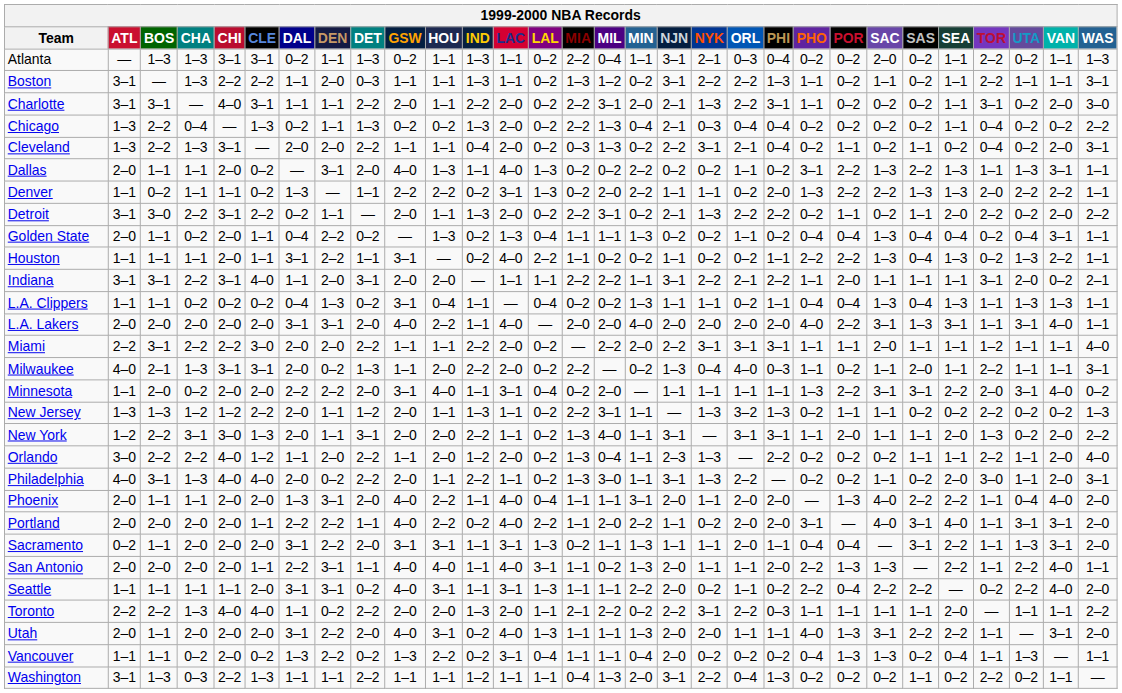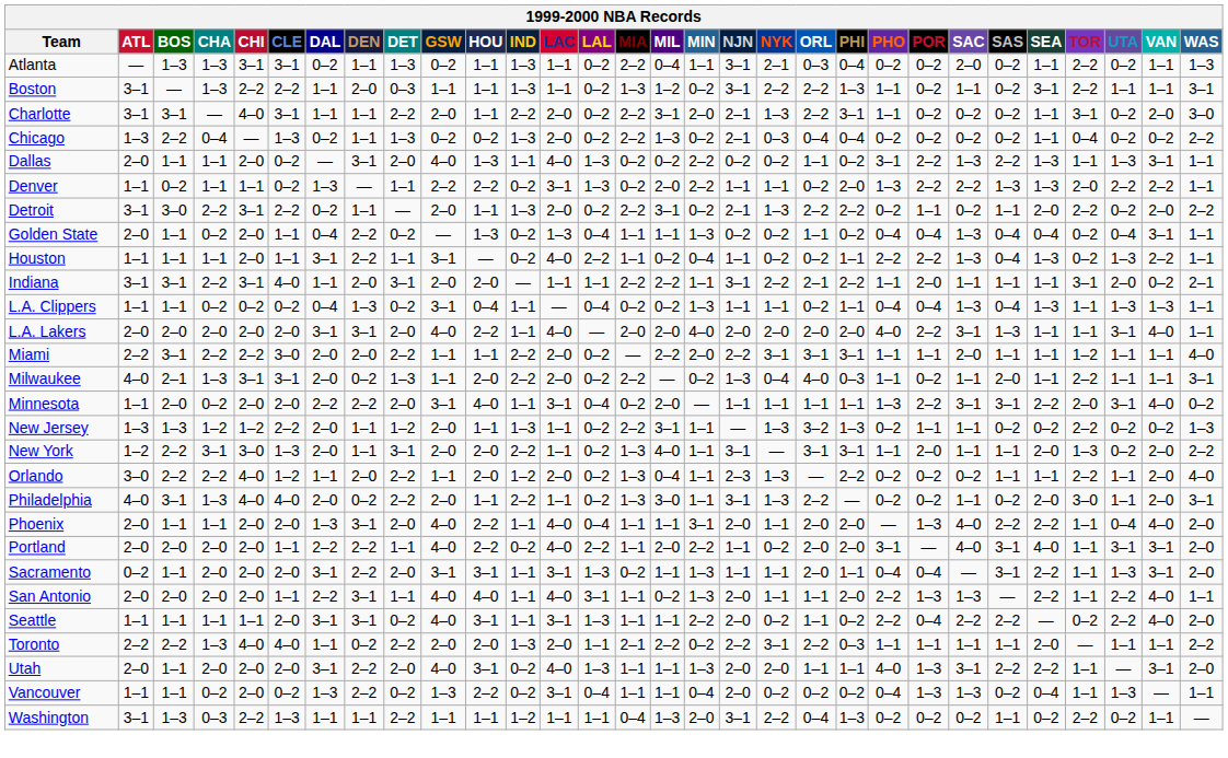 <table class="wikitable" style="font-size:90%; text-align:center;">
 <tr>
 <th colspan=30>1999-2000 NBA Records</th>
 </tr>
 <tr>
 <th width=100>Team</th>
 <th style="background:#CA102F;color:#FFFFFF;width=35">ATL</th>
 <th style="background:#006400;color:#FFFFFF;width=35">BOS</th>
 <th style="background:#008080;color:#FFFFFF;width=35">CHA</th>
 <th style="background:#BA0C2F;color:#FFFFFF;width=35">CHI</th>
 <th style="background:#000000;color:#5787DC;width=35">CLE</th>
 <th style="background:#00008B;color:#FFFFFF;width=35">DAL</th>
 <th style="background:#141A44;color:#C69966;width=35">DEN</th>
 <th style="background:#008080;color:#FFFFFF;width=35">DET</th>
 <th style="background:#031E41;color:#FEA302;width=35">GSW</th>
 <th style="background:#1D2951;color:#FFFFFF;width=35">HOU</th>
 <th style="background:#081F3F;color:#FDCC04;width=35">IND</th>
 <th style="background:#D40032;color:#1A2E8B;width=35">LAC</th>
 <th style="background:#800080;color:#FFD700;width=35">LAL</th>
 <th style="background:#000000;color:#8B0000;width=35">MIA</th>
 <th style="background:#4B0082;color:#FFFFFF;width=35">MIL</th>
 <th style="background:#236192;color:#FFFFFF;width=35">MIN</th>
 <th style="background:#031E41;color:#CED5DD;width=35">NJN</th>
 <th style="background:#003593;color:#FF4F03;width=35">NYK</th>
 <th style="background:#0056B5;color:#FFFFFF;width=35">ORL</th>
 <th style="background:#000000;color:#BB9754;width=35">PHI</th>
 <th style="background:#5F24A0;color:#FF6303;width=35">PHO</th>
 <th style="background:#000000;color:#C90F2E;width=35">POR</th>
 <th style="background:#6846A8;color:#FFFFFF;width=35">SAC</th>
 <th style="background:#000000;color:#C0C0C0;width=35">SAS</th>
 <th style="background:#173F36;color:#FFFFFF;width=35">SEA</th>
 <th style="background:#7436BF;color:#BE0F34;width=35">TOR</th>
 <th style="background:#644A9C;color:#149BC7;width=35">UTA</th>
 <th style="background:#00B2AA;color:#FFFFFF;width=35">VAN</th>
 <th style="background:#236192;color:#FFFFFF;width=35">WAS</th>
 </tr>
 <tr>
 <td style="text-align:left;">Atlanta</td>
 <td>—</td>
 <td>1–3</td>
 <td>1–3</td>
 <td>3–1</td>
 <td>3–1</td>
 <td>0–2</td>
 <td>1–1</td>
 <td>1–3</td>
 <td>0–2</td>
 <td>1–1</td>
 <td>1–3</td>
 <td>1–1</td>
 <td>0–2</td>
 <td>2–2</td>
 <td>0–4</td>
 <td>1–1</td>
 <td>3–1</td>
 <td>2–1</td>
 <td>0–3</td>
 <td>0–4</td>
 <td>0–2</td>
 <td>0–2</td>
 <td>2–0</td>
 <td>0–2</td>
 <td>1–1</td>
 <td>2–2</td>
 <td>0–2</td>
 <td>1–1</td>
 <td>1–3</td>
 </tr>
 <tr>
 <td style="text-align:left;"><a href='#'>Boston</a></td>
 <td>3–1</td>
 <td>—</td>
 <td>1–3</td>
 <td>2–2</td>
 <td>2–2</td>
 <td>1–1</td>
 <td>2–0</td>
 <td>0–3</td>
 <td>1–1</td>
 <td>1–1</td>
 <td>1–3</td>
 <td>1–1</td>
 <td>0–2</td>
 <td>1–3</td>
 <td>1–2</td>
 <td>0–2</td>
 <td>3–1</td>
 <td>2–2</td>
 <td>2–2</td>
 <td>1–3</td>
 <td>1–1</td>
 <td>0–2</td>
 <td>1–1</td>
 <td>0–2</td>
-<td>1–1</td>
+<td>3–1</td>
 <td>2–2</td>
 <td>1–1</td>
 <td>1–1</td>
 <td>3–1</td>
 </tr>
 <tr>
 <td style="text-align:left;"><a href='#'>Charlotte</a></td>
 <td>3–1</td>
 <td>3–1</td>
 <td>—</td>
 <td>4–0</td>
 <td>3–1</td>
 <td>1–1</td>
 <td>1–1</td>
 <td>2–2</td>
 <td>2–0</td>
 <td>1–1</td>
 <td>2–2</td>
 <td>2–0</td>
 <td>0–2</td>
 <td>2–2</td>
 <td>3–1</td>
 <td>2–0</td>
 <td>2–1</td>
 <td>1–3</td>
 <td>2–2</td>
 <td>3–1</td>
 <td>1–1</td>
 <td>0–2</td>
 <td>0–2</td>
 <td>0–2</td>
 <td>1–1</td>
 <td>3–1</td>
 <td>0–2</td>
 <td>2–0</td>
 <td>3–0</td>
 </tr>
 <tr>
 <td style="text-align:left;"><a href='#'>Chicago</a></td>
 <td>1–3</td>
 <td>2–2</td>
 <td>0–4</td>
 <td>—</td>
 <td>1–3</td>
 <td>0–2</td>
 <td>1–1</td>
 <td>1–3</td>
 <td>0–2</td>
 <td>0–2</td>
 <td>1–3</td>
 <td>2–0</td>
 <td>0–2</td>
 <td>2–2</td>
 <td>1–3</td>
-<td>0–4</td>
+<td>0–2</td>
 <td>2–1</td>
 <td>0–3</td>
 <td>0–4</td>
 <td>0–4</td>
 <td>0–2</td>
 <td>0–2</td>
 <td>0–2</td>
 <td>0–2</td>
 <td>1–1</td>
 <td>0–4</td>
 <td>0–2</td>
 <td>0–2</td>
 <td>2–2</td>
-</tr>
-<tr>
-<td style="text-align:left;"><a href='#'>Cleveland</a></td>
-<td>1–3</td>
-<td>2–2</td>
-<td>1–3</td>
-<td>3–1</td>
-<td>—</td>
-<td>2–0</td>
-<td>2–0</td>
-<td>2–2</td>
-<td>1–1</td>
-<td>1–1</td>
-<td>0–4</td>
-<td>2–0</td>
-<td>0–2</td>
-<td>0–3</td>
-<td>1–3</td>
-<td>0–2</td>
-<td>2–2</td>
-<td>3–1</td>
-<td>2–1</td>
-<td>0–4</td>
-<td>0–2</td>
-<td>1–1</td>
-<td>0–2</td>
-<td>1–1</td>
-<td>0–2</td>
-<td>0–4</td>
-<td>0–2</td>
-<td>2–0</td>
-<td>3–1</td>
 </tr>
 <tr>
 <td style="text-align:left;"><a href='#'>Dallas</a></td>
 <td>2–0</td>
 <td>1–1</td>
 <td>1–1</td>
 <td>2–0</td>
 <td>0–2</td>
 <td>—</td>
 <td>3–1</td>
 <td>2–0</td>
 <td>4–0</td>
 <td>1–3</td>
 <td>1–1</td>
 <td>4–0</td>
 <td>1–3</td>
 <td>0–2</td>
 <td>0–2</td>
 <td>2–2</td>
 <td>0–2</td>
 <td>0–2</td>
 <td>1–1</td>
 <td>0–2</td>
 <td>3–1</td>
 <td>2–2</td>
 <td>1–3</td>
 <td>2–2</td>
 <td>1–3</td>
 <td>1–1</td>
 <td>1–3</td>
 <td>3–1</td>
 <td>1–1</td>
 </tr>
 <tr>
 <td style="text-align:left;"><a href='#'>Denver</a></td>
 <td>1–1</td>
 <td>0–2</td>
 <td>1–1</td>
 <td>1–1</td>
 <td>0–2</td>
 <td>1–3</td>
 <td>—</td>
 <td>1–1</td>
 <td>2–2</td>
 <td>2–2</td>
 <td>0–2</td>
 <td>3–1</td>
 <td>1–3</td>
 <td>0–2</td>
 <td>2–0</td>
 <td>2–2</td>
 <td>1–1</td>
 <td>1–1</td>
 <td>0–2</td>
 <td>2–0</td>
 <td>1–3</td>
 <td>2–2</td>
 <td>2–2</td>
 <td>1–3</td>
 <td>1–3</td>
 <td>2–0</td>
 <td>2–2</td>
 <td>2–2</td>
 <td>1–1</td>
 </tr>
 <tr>
 <td style="text-align:left;"><a href='#'>Detroit</a></td>
 <td>3–1</td>
 <td>3–0</td>
 <td>2–2</td>
 <td>3–1</td>
 <td>2–2</td>
 <td>0–2</td>
 <td>1–1</td>
 <td>—</td>
 <td>2–0</td>
 <td>1–1</td>
 <td>1–3</td>
 <td>2–0</td>
 <td>0–2</td>
 <td>2–2</td>
 <td>3–1</td>
 <td>0–2</td>
 <td>2–1</td>
 <td>1–3</td>
 <td>2–2</td>
 <td>2–2</td>
 <td>0–2</td>
 <td>1–1</td>
 <td>0–2</td>
 <td>1–1</td>
 <td>2–0</td>
 <td>2–2</td>
 <td>0–2</td>
 <td>2–0</td>
 <td>2–2</td>
 </tr>
 <tr>
 <td style="text-align:left;"><a href='#'>Golden State</a></td>
 <td>2–0</td>
 <td>1–1</td>
 <td>0–2</td>
 <td>2–0</td>
 <td>1–1</td>
 <td>0–4</td>
 <td>2–2</td>
 <td>0–2</td>
 <td>—</td>
 <td>1–3</td>
 <td>0–2</td>
 <td>1–3</td>
 <td>0–4</td>
 <td>1–1</td>
 <td>1–1</td>
 <td>1–3</td>
 <td>0–2</td>
 <td>0–2</td>
 <td>1–1</td>
 <td>0–2</td>
 <td>0–4</td>
 <td>0–4</td>
 <td>1–3</td>
 <td>0–4</td>
 <td>0–4</td>
 <td>0–2</td>
 <td>0–4</td>
 <td>3–1</td>
 <td>1–1</td>
 </tr>
 <tr>
 <td style="text-align:left;"><a href='#'>Houston</a></td>
 <td>1–1</td>
 <td>1–1</td>
 <td>1–1</td>
 <td>2–0</td>
 <td>1–1</td>
 <td>3–1</td>
 <td>2–2</td>
 <td>1–1</td>
 <td>3–1</td>
 <td>—</td>
 <td>0–2</td>
 <td>4–0</td>
 <td>2–2</td>
 <td>1–1</td>
 <td>0–2</td>
-<td>0–2</td>
+<td>0–4</td>
 <td>1–1</td>
 <td>0–2</td>
 <td>0–2</td>
 <td>1–1</td>
 <td>2–2</td>
 <td>2–2</td>
 <td>1–3</td>
 <td>0–4</td>
 <td>1–3</td>
 <td>0–2</td>
 <td>1–3</td>
 <td>2–2</td>
 <td>1–1</td>
 </tr>
 <tr>
 <td style="text-align:left;"><a href='#'>Indiana</a></td>
 <td>3–1</td>
 <td>3–1</td>
 <td>2–2</td>
 <td>3–1</td>
 <td>4–0</td>
 <td>1–1</td>
 <td>2–0</td>
 <td>3–1</td>
 <td>2–0</td>
 <td>2–0</td>
 <td>—</td>
 <td>1–1</td>
 <td>1–1</td>
 <td>2–2</td>
 <td>2–2</td>
 <td>1–1</td>
 <td>3–1</td>
 <td>2–2</td>
 <td>2–1</td>
 <td>2–2</td>
 <td>1–1</td>
 <td>2–0</td>
 <td>1–1</td>
 <td>1–1</td>
 <td>1–1</td>
 <td>3–1</td>
 <td>2–0</td>
 <td>0–2</td>
 <td>2–1</td>
 </tr>
 <tr>
 <td style="text-align:left;"><a href='#'>L.A. Clippers</a></td>
 <td>1–1</td>
 <td>1–1</td>
 <td>0–2</td>
 <td>0–2</td>
 <td>0–2</td>
 <td>0–4</td>
 <td>1–3</td>
 <td>0–2</td>
 <td>3–1</td>
 <td>0–4</td>
 <td>1–1</td>
 <td>—</td>
 <td>0–4</td>
 <td>0–2</td>
 <td>0–2</td>
 <td>1–3</td>
 <td>1–1</td>
 <td>1–1</td>
 <td>0–2</td>
 <td>1–1</td>
 <td>0–4</td>
 <td>0–4</td>
 <td>1–3</td>
 <td>0–4</td>
 <td>1–3</td>
 <td>1–1</td>
 <td>1–3</td>
 <td>1–3</td>
 <td>1–1</td>
 </tr>
 <tr>
 <td style="text-align:left;"><a href='#'>L.A. Lakers</a></td>
 <td>2–0</td>
 <td>2–0</td>
 <td>2–0</td>
 <td>2–0</td>
 <td>2–0</td>
 <td>3–1</td>
 <td>3–1</td>
 <td>2–0</td>
 <td>4–0</td>
 <td>2–2</td>
 <td>1–1</td>
 <td>4–0</td>
 <td>—</td>
 <td>2–0</td>
 <td>2–0</td>
 <td>4–0</td>
 <td>2–0</td>
 <td>2–0</td>
 <td>2–0</td>
 <td>2–0</td>
 <td>4–0</td>
 <td>2–2</td>
 <td>3–1</td>
 <td>1–3</td>
-<td>3–1</td>
+<td>1–1</td>
 <td>1–1</td>
 <td>3–1</td>
 <td>4–0</td>
 <td>1–1</td>
 </tr>
 <tr>
 <td style="text-align:left;"><a href='#'>Miami</a></td>
 <td>2–2</td>
 <td>3–1</td>
 <td>2–2</td>
 <td>2–2</td>
 <td>3–0</td>
 <td>2–0</td>
 <td>2–0</td>
 <td>2–2</td>
 <td>1–1</td>
 <td>1–1</td>
 <td>2–2</td>
 <td>2–0</td>
 <td>0–2</td>
 <td>—</td>
 <td>2–2</td>
 <td>2–0</td>
 <td>2–2</td>
 <td>3–1</td>
 <td>3–1</td>
 <td>3–1</td>
 <td>1–1</td>
 <td>1–1</td>
 <td>2–0</td>
 <td>1–1</td>
 <td>1–1</td>
 <td>1–2</td>
 <td>1–1</td>
 <td>1–1</td>
 <td>4–0</td>
 </tr>
 <tr>
 <td style="text-align:left;"><a href='#'>Milwaukee</a></td>
 <td>4–0</td>
 <td>2–1</td>
 <td>1–3</td>
 <td>3–1</td>
 <td>3–1</td>
 <td>2–0</td>
 <td>0–2</td>
 <td>1–3</td>
 <td>1–1</td>
 <td>2–0</td>
 <td>2–2</td>
 <td>2–0</td>
 <td>0–2</td>
 <td>2–2</td>
 <td>—</td>
 <td>0–2</td>
 <td>1–3</td>
 <td>0–4</td>
 <td>4–0</td>
 <td>0–3</td>
 <td>1–1</td>
 <td>0–2</td>
 <td>1–1</td>
 <td>2–0</td>
 <td>1–1</td>
 <td>2–2</td>
 <td>1–1</td>
 <td>1–1</td>
 <td>3–1</td>
 </tr>
 <tr>
 <td style="text-align:left;"><a href='#'>Minnesota</a></td>
 <td>1–1</td>
 <td>2–0</td>
 <td>0–2</td>
 <td>2–0</td>
 <td>2–0</td>
 <td>2–2</td>
 <td>2–2</td>
 <td>2–0</td>
 <td>3–1</td>
 <td>4–0</td>
 <td>1–1</td>
 <td>3–1</td>
 <td>0–4</td>
 <td>0–2</td>
 <td>2–0</td>
 <td>—</td>
 <td>1–1</td>
 <td>1–1</td>
 <td>1–1</td>
 <td>1–1</td>
 <td>1–3</td>
 <td>2–2</td>
 <td>3–1</td>
 <td>3–1</td>
 <td>2–2</td>
 <td>2–0</td>
 <td>3–1</td>
 <td>4–0</td>
 <td>0–2</td>
 </tr>
 <tr>
 <td style="text-align:left;"><a href='#'>New Jersey</a></td>
 <td>1–3</td>
 <td>1–3</td>
 <td>1–2</td>
 <td>1–2</td>
 <td>2–2</td>
 <td>2–0</td>
 <td>1–1</td>
 <td>1–2</td>
 <td>2–0</td>
 <td>1–1</td>
 <td>1–3</td>
 <td>1–1</td>
 <td>0–2</td>
 <td>2–2</td>
 <td>3–1</td>
 <td>1–1</td>
 <td>—</td>
 <td>1–3</td>
 <td>3–2</td>
 <td>1–3</td>
 <td>0–2</td>
 <td>1–1</td>
 <td>1–1</td>
 <td>0–2</td>
 <td>0–2</td>
 <td>2–2</td>
 <td>0–2</td>
 <td>0–2</td>
 <td>1–3</td>
 </tr>
 <tr>
 <td style="text-align:left;"><a href='#'>New York</a></td>
 <td>1–2</td>
 <td>2–2</td>
 <td>3–1</td>
 <td>3–0</td>
 <td>1–3</td>
 <td>2–0</td>
 <td>1–1</td>
 <td>3–1</td>
 <td>2–0</td>
 <td>2–0</td>
 <td>2–2</td>
 <td>1–1</td>
 <td>0–2</td>
 <td>1–3</td>
 <td>4–0</td>
 <td>1–1</td>
 <td>3–1</td>
 <td>—</td>
 <td>3–1</td>
 <td>3–1</td>
 <td>1–1</td>
 <td>2–0</td>
 <td>1–1</td>
 <td>1–1</td>
 <td>2–0</td>
 <td>1–3</td>
 <td>0–2</td>
 <td>2–0</td>
 <td>2–2</td>
 </tr>
 <tr>
 <td style="text-align:left;"><a href='#'>Orlando</a></td>
 <td>3–0</td>
 <td>2–2</td>
 <td>2–2</td>
 <td>4–0</td>
 <td>1–2</td>
 <td>1–1</td>
 <td>2–0</td>
 <td>2–2</td>
 <td>1–1</td>
 <td>2–0</td>
 <td>1–2</td>
 <td>2–0</td>
 <td>0–2</td>
 <td>1–3</td>
 <td>0–4</td>
 <td>1–1</td>
 <td>2–3</td>
 <td>1–3</td>
 <td>—</td>
 <td>2–2</td>
 <td>0–2</td>
 <td>0–2</td>
 <td>0–2</td>
 <td>1–1</td>
 <td>1–1</td>
 <td>2–2</td>
 <td>1–1</td>
 <td>2–0</td>
 <td>4–0</td>
 </tr>
 <tr>
 <td style="text-align:left;"><a href='#'>Philadelphia</a></td>
 <td>4–0</td>
 <td>3–1</td>
 <td>1–3</td>
 <td>4–0</td>
 <td>4–0</td>
 <td>2–0</td>
 <td>0–2</td>
 <td>2–2</td>
 <td>2–0</td>
 <td>1–1</td>
 <td>2–2</td>
 <td>1–1</td>
 <td>0–2</td>
 <td>1–3</td>
 <td>3–0</td>
 <td>1–1</td>
 <td>3–1</td>
 <td>1–3</td>
 <td>2–2</td>
 <td>—</td>
 <td>0–2</td>
 <td>0–2</td>
 <td>1–1</td>
 <td>0–2</td>
 <td>2–0</td>
 <td>3–0</td>
 <td>1–1</td>
 <td>2–0</td>
 <td>3–1</td>
 </tr>
 <tr>
 <td style="text-align:left;"><a href='#'>Phoenix</a></td>
 <td>2–0</td>
 <td>1–1</td>
 <td>1–1</td>
 <td>2–0</td>
 <td>2–0</td>
 <td>1–3</td>
 <td>3–1</td>
 <td>2–0</td>
 <td>4–0</td>
 <td>2–2</td>
 <td>1–1</td>
 <td>4–0</td>
 <td>0–4</td>
 <td>1–1</td>
 <td>1–1</td>
 <td>3–1</td>
 <td>2–0</td>
 <td>1–1</td>
 <td>2–0</td>
 <td>2–0</td>
 <td>—</td>
 <td>1–3</td>
 <td>4–0</td>
 <td>2–2</td>
 <td>2–2</td>
 <td>1–1</td>
 <td>0–4</td>
 <td>4–0</td>
 <td>2–0</td>
 </tr>
 <tr>
 <td style="text-align:left;"><a href='#'>Portland</a></td>
 <td>2–0</td>
 <td>2–0</td>
 <td>2–0</td>
 <td>2–0</td>
 <td>1–1</td>
 <td>2–2</td>
 <td>2–2</td>
 <td>1–1</td>
 <td>4–0</td>
 <td>2–2</td>
 <td>0–2</td>
 <td>4–0</td>
 <td>2–2</td>
 <td>1–1</td>
 <td>2–0</td>
 <td>2–2</td>
 <td>1–1</td>
 <td>0–2</td>
 <td>2–0</td>
 <td>2–0</td>
 <td>3–1</td>
 <td>—</td>
 <td>4–0</td>
 <td>3–1</td>
 <td>4–0</td>
 <td>1–1</td>
 <td>3–1</td>
 <td>3–1</td>
 <td>2–0</td>
 </tr>
 <tr>
 <td style="text-align:left;"><a href='#'>Sacramento</a></td>
 <td>0–2</td>
 <td>1–1</td>
 <td>2–0</td>
 <td>2–0</td>
 <td>2–0</td>
 <td>3–1</td>
 <td>2–2</td>
 <td>2–0</td>
 <td>3–1</td>
 <td>3–1</td>
 <td>1–1</td>
 <td>3–1</td>
 <td>1–3</td>
 <td>0–2</td>
 <td>1–1</td>
 <td>1–3</td>
 <td>1–1</td>
 <td>1–1</td>
 <td>2–0</td>
 <td>1–1</td>
 <td>0–4</td>
 <td>0–4</td>
 <td>—</td>
 <td>3–1</td>
 <td>2–2</td>
 <td>1–1</td>
 <td>1–3</td>
 <td>3–1</td>
 <td>2–0</td>
 </tr>
 <tr>
 <td style="text-align:left;"><a href='#'>San Antonio</a></td>
 <td>2–0</td>
 <td>2–0</td>
 <td>2–0</td>
 <td>2–0</td>
 <td>1–1</td>
 <td>2–2</td>
 <td>3–1</td>
 <td>1–1</td>
 <td>4–0</td>
 <td>4–0</td>
 <td>1–1</td>
 <td>4–0</td>
 <td>3–1</td>
 <td>1–1</td>
 <td>0–2</td>
 <td>1–3</td>
 <td>2–0</td>
 <td>1–1</td>
 <td>1–1</td>
 <td>2–0</td>
 <td>2–2</td>
 <td>1–3</td>
 <td>1–3</td>
 <td>—</td>
 <td>2–2</td>
 <td>1–1</td>
 <td>2–2</td>
 <td>4–0</td>
 <td>1–1</td>
 </tr>
 <tr>
 <td style="text-align:left;"><a href='#'>Seattle</a></td>
 <td>1–1</td>
 <td>1–1</td>
 <td>1–1</td>
 <td>1–1</td>
 <td>2–0</td>
 <td>3–1</td>
 <td>3–1</td>
 <td>0–2</td>
 <td>4–0</td>
 <td>3–1</td>
 <td>1–1</td>
 <td>3–1</td>
 <td>1–3</td>
 <td>1–1</td>
 <td>1–1</td>
 <td>2–2</td>
 <td>2–0</td>
 <td>0–2</td>
 <td>1–1</td>
 <td>0–2</td>
 <td>2–2</td>
 <td>0–4</td>
 <td>2–2</td>
 <td>2–2</td>
 <td>—</td>
 <td>0–2</td>
 <td>2–2</td>
 <td>4–0</td>
 <td>2–0</td>
 </tr>
 <tr>
 <td style="text-align:left;"><a href='#'>Toronto</a></td>
 <td>2–2</td>
 <td>2–2</td>
 <td>1–3</td>
 <td>4–0</td>
 <td>4–0</td>
 <td>1–1</td>
 <td>0–2</td>
 <td>2–2</td>
 <td>2–0</td>
 <td>2–0</td>
 <td>1–3</td>
 <td>2–0</td>
 <td>1–1</td>
 <td>2–1</td>
 <td>2–2</td>
 <td>0–2</td>
 <td>2–2</td>
 <td>3–1</td>
 <td>2–2</td>
 <td>0–3</td>
 <td>1–1</td>
 <td>1–1</td>
 <td>1–1</td>
 <td>1–1</td>
 <td>2–0</td>
 <td>—</td>
 <td>1–1</td>
 <td>1–1</td>
 <td>2–2</td>
 </tr>
 <tr>
 <td style="text-align:left;"><a href='#'>Utah</a></td>
 <td>2–0</td>
 <td>1–1</td>
 <td>2–0</td>
 <td>2–0</td>
 <td>2–0</td>
 <td>3–1</td>
 <td>2–2</td>
 <td>2–0</td>
 <td>4–0</td>
 <td>3–1</td>
 <td>0–2</td>
 <td>4–0</td>
 <td>1–3</td>
 <td>1–1</td>
 <td>1–1</td>
 <td>1–3</td>
 <td>2–0</td>
 <td>2–0</td>
 <td>1–1</td>
 <td>1–1</td>
 <td>4–0</td>
 <td>1–3</td>
 <td>3–1</td>
 <td>2–2</td>
 <td>2–2</td>
 <td>1–1</td>
 <td>—</td>
 <td>3–1</td>
 <td>2–0</td>
 </tr>
 <tr>
 <td style="text-align:left;"><a href='#'>Vancouver</a></td>
 <td>1–1</td>
 <td>1–1</td>
 <td>0–2</td>
 <td>2–0</td>
 <td>0–2</td>
 <td>1–3</td>
 <td>2–2</td>
 <td>0–2</td>
 <td>1–3</td>
 <td>2–2</td>
 <td>0–2</td>
 <td>3–1</td>
 <td>0–4</td>
 <td>1–1</td>
 <td>1–1</td>
 <td>0–4</td>
 <td>2–0</td>
 <td>0–2</td>
 <td>0–2</td>
 <td>0–2</td>
 <td>0–4</td>
 <td>1–3</td>
 <td>1–3</td>
 <td>0–2</td>
 <td>0–4</td>
 <td>1–1</td>
 <td>1–3</td>
 <td>—</td>
 <td>1–1</td>
 </tr>
 <tr>
 <td style="text-align:left;"><a href='#'>Washington</a></td>
 <td>3–1</td>
 <td>1–3</td>
 <td>0–3</td>
 <td>2–2</td>
 <td>1–3</td>
 <td>1–1</td>
 <td>1–1</td>
 <td>2–2</td>
 <td>1–1</td>
 <td>1–1</td>
 <td>1–2</td>
 <td>1–1</td>
 <td>1–1</td>
 <td>0–4</td>
 <td>1–3</td>
 <td>2–0</td>
 <td>3–1</td>
 <td>2–2</td>
 <td>0–4</td>
 <td>1–3</td>
 <td>0–2</td>
 <td>0–2</td>
 <td>0–2</td>
 <td>1–1</td>
 <td>0–2</td>
 <td>2–2</td>
 <td>0–2</td>
 <td>1–1</td>
 <td>—</td>
 </tr>
 </table>
